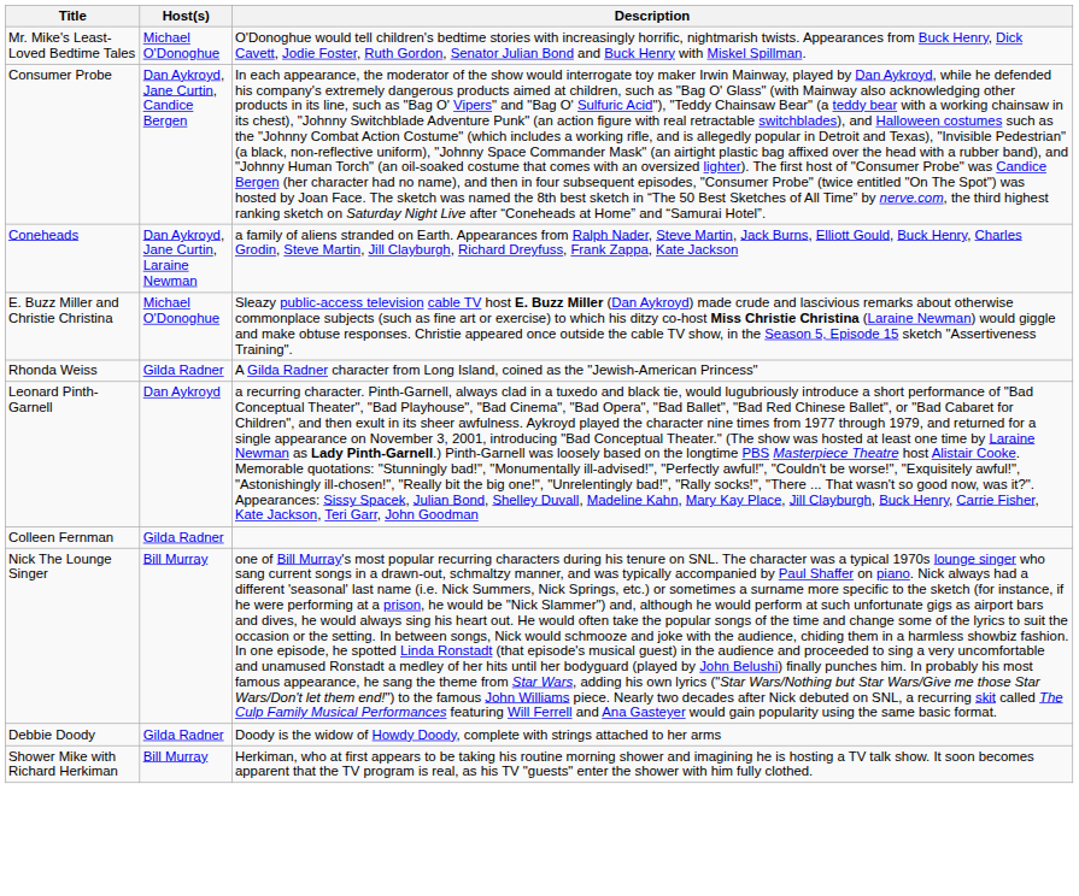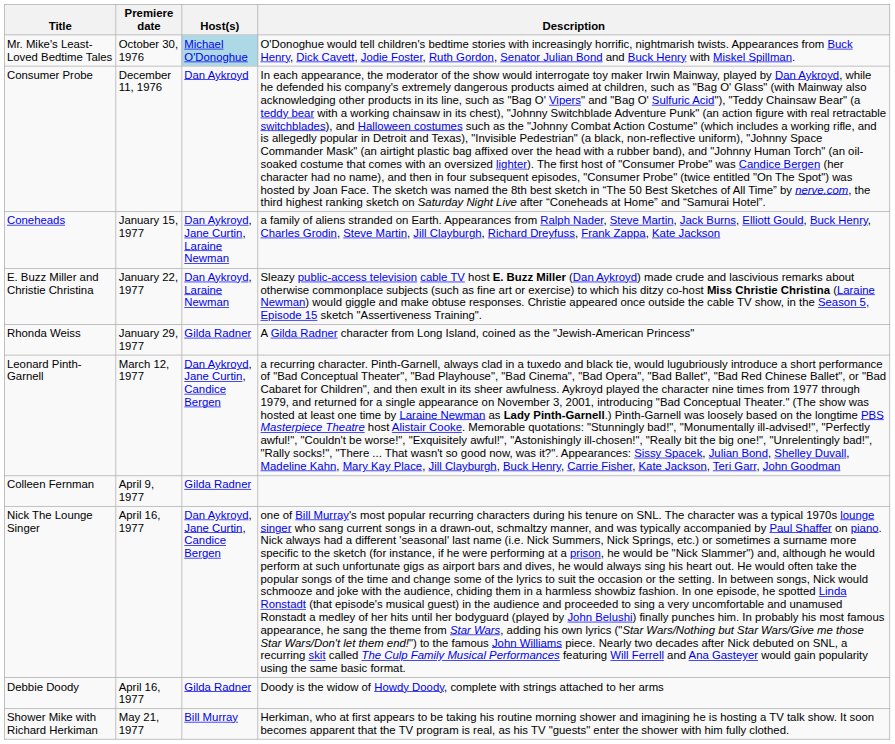 <table class="wikitable">
 <tr>
 <th style="vertical-align:bottom; width:150px;">Title</th>
+<th style="vertical-align:bottom; width:85px;" class="unsortable">Premiere date</th>
 <th style="vertical-align:bottom; width:100px;">Host(s)</th>
 <th style="vertical-align:bottom;" class="unsortable">Description</th>
 </tr>
 <tr style="vertical-align:top;">
 <td>Mr. Mike's Least-Loved Bedtime Tales</td>
-<td><a href='#'>Michael O'Donoghue</a></td>
+<td>October 30, 1976</td>
+<td style="background: lightblue;"><a href='#'>Michael O'Donoghue</a></td>
 <td>O'Donoghue would tell children's bedtime stories with increasingly horrific, nightmarish twists. Appearances from <a href='#'>Buck Henry</a>, <a href='#'>Dick Cavett</a>, <a href='#'>Jodie Foster</a>, <a href='#'>Ruth Gordon</a>, <a href='#'>Senator Julian Bond</a> and <a href='#'>Buck Henry</a> with <a href='#'>Miskel Spillman</a>.</td>
 </tr>
 <tr style="vertical-align:top;">
 <td>Consumer Probe</td>
-<td><a href='#'>Dan Aykroyd</a>, <a href='#'>Jane Curtin</a>, <a href='#'>Candice Bergen</a></td>
+<td>December 11, 1976</td>
+<td><a href='#'>Dan Aykroyd</a></td>
 <td>In each appearance, the moderator of the show would interrogate toy maker Irwin Mainway, played by <a href='#'>Dan Aykroyd</a>, while he defended his company's extremely dangerous products aimed at children, such as "Bag O' Glass" (with Mainway also acknowledging other products in its line, such as "Bag O' <a href='#'>Vipers</a>" and "Bag O' <a href='#'>Sulfuric Acid</a>"), "Teddy Chainsaw Bear" (a <a href='#'>teddy bear</a> with a working chainsaw in its chest), "Johnny Switchblade Adventure Punk" (an action figure with real retractable <a href='#'>switchblades</a>), and <a href='#'>Halloween costumes</a> such as the "Johnny Combat Action Costume" (which includes a working rifle, and is allegedly popular in Detroit and Texas), "Invisible Pedestrian" (a black, non-reflective uniform), "Johnny Space Commander Mask" (an airtight plastic bag affixed over the head with a rubber band), and "Johnny Human Torch" (an oil-soaked costume that comes with an oversized <a href='#'>lighter</a>). The first host of "Consumer Probe" was <a href='#'>Candice Bergen</a> (her character had no name), and then in four subsequent episodes, "Consumer Probe" (twice entitled "On The Spot") was hosted by Joan Face. The sketch was named the 8th best sketch in “The 50 Best Sketches of All Time” by <em><a href='#'>nerve.com</a></em>, the third highest ranking sketch on <em>Saturday Night Live</em> after “Coneheads at Home” and “Samurai Hotel”.</td>
 </tr>
 <tr style="vertical-align:top;">
 <td><a href='#'>Coneheads</a></td>
+<td>January 15, 1977</td>
 <td><a href='#'>Dan Aykroyd</a>, <a href='#'>Jane Curtin</a>, <a href='#'>Laraine Newman</a></td>
 <td>a family of aliens stranded on Earth. Appearances from <a href='#'>Ralph Nader</a>, <a href='#'>Steve Martin</a>, <a href='#'>Jack Burns</a>, <a href='#'>Elliott Gould</a>, <a href='#'>Buck Henry</a>, <a href='#'>Charles Grodin</a>, <a href='#'>Steve Martin</a>, <a href='#'>Jill Clayburgh</a>, <a href='#'>Richard Dreyfuss</a>, <a href='#'>Frank Zappa</a>, <a href='#'>Kate Jackson</a></td>
 </tr>
 <tr style="vertical-align:top;">
 <td>E. Buzz Miller and Christie Christina</td>
-<td><a href='#'>Michael O'Donoghue</a></td>
+<td>January 22, 1977</td>
+<td><a href='#'>Dan Aykroyd</a>, <a href='#'>Laraine Newman</a></td>
 <td>Sleazy <a href='#'>public-access television</a> <a href='#'>cable TV</a> host <strong>E. Buzz Miller</strong> (<a href='#'>Dan Aykroyd</a>) made crude and lascivious remarks about otherwise commonplace subjects (such as fine art or exercise) to which his ditzy co-host <strong>Miss Christie Christina</strong> (<a href='#'>Laraine Newman</a>) would giggle and make obtuse responses. Christie appeared once outside the cable TV show, in the <a href='#'>Season 5, Episode 15</a> sketch "Assertiveness Training".</td>
 </tr>
 <tr style="vertical-align:top;">
 <td>Rhonda Weiss</td>
+<td>January 29, 1977</td>
 <td><a href='#'>Gilda Radner</a></td>
 <td>A <a href='#'>Gilda Radner</a> character from Long Island, coined as the "Jewish-American Princess"</td>
 </tr>
 <tr style="vertical-align:top;">
 <td>Leonard Pinth-Garnell</td>
-<td><a href='#'>Dan Aykroyd</a></td>
+<td>March 12, 1977</td>
+<td><a href='#'>Dan Aykroyd</a>, <a href='#'>Jane Curtin</a>, <a href='#'>Candice Bergen</a></td>
 <td>a recurring character. Pinth-Garnell, always clad in a tuxedo and black tie, would lugubriously introduce a short performance of "Bad Conceptual Theater", "Bad Playhouse", "Bad Cinema", "Bad Opera", "Bad Ballet", "Bad Red Chinese Ballet", or "Bad Cabaret for Children", and then exult in its sheer awfulness. Aykroyd played the character nine times from 1977 through 1979, and returned for a single appearance on November 3, 2001, introducing "Bad Conceptual Theater." (The show was hosted at least one time by <a href='#'>Laraine Newman</a> as <strong>Lady Pinth-Garnell</strong>.) Pinth-Garnell was loosely based on the longtime <a href='#'>PBS</a> <em><a href='#'>Masterpiece Theatre</a></em> host <a href='#'>Alistair Cooke</a>. Memorable quotations: "Stunningly bad!", "Monumentally ill-advised!", "Perfectly awful!", "Couldn't be worse!", "Exquisitely awful!", "Astonishingly ill-chosen!", "Really bit the big one!", "Unrelentingly bad!", "Rally socks!", "There ... That wasn't so good now, was it?". Appearances: <a href='#'>Sissy Spacek</a>, <a href='#'>Julian Bond</a>, <a href='#'>Shelley Duvall</a>, <a href='#'>Madeline Kahn</a>, <a href='#'>Mary Kay Place</a>, <a href='#'>Jill Clayburgh</a>, <a href='#'>Buck Henry</a>, <a href='#'>Carrie Fisher</a>,  <a href='#'>Kate Jackson</a>, <a href='#'>Teri Garr</a>, <a href='#'>John Goodman</a></td>
 </tr>
 <tr style="vertical-align:top;">
 <td>Colleen Fernman</td>
+<td>April 9, 1977</td>
 <td><a href='#'>Gilda Radner</a></td>
 <td></td>
 </tr>
 <tr style="vertical-align:top;">
 <td>Nick The Lounge Singer</td>
-<td><a href='#'>Bill Murray</a></td>
+<td>April 16, 1977</td>
+<td><a href='#'>Dan Aykroyd</a>, <a href='#'>Jane Curtin</a>, <a href='#'>Candice Bergen</a></td>
 <td>one of <a href='#'>Bill Murray</a>'s most popular recurring characters during his tenure on SNL. The character was a typical 1970s <a href='#'>lounge singer</a> who sang current songs in a drawn-out, schmaltzy manner, and was typically accompanied by <a href='#'>Paul Shaffer</a> on <a href='#'>piano</a>. Nick always had a different 'seasonal' last name (i.e. Nick Summers, Nick Springs, etc.) or sometimes a surname more specific to the sketch (for instance, if he were performing at a <a href='#'>prison</a>, he would be "Nick Slammer") and, although he would perform at such unfortunate gigs as airport bars and dives, he would always sing his heart out. He would often take the popular songs of the time and change some of the lyrics to suit the occasion or the setting. In between songs, Nick would schmooze and joke with the audience, chiding them in a harmless showbiz fashion. In one episode, he spotted <a href='#'>Linda Ronstadt</a> (that episode's musical guest) in the audience and proceeded to sing a very uncomfortable and unamused Ronstadt a medley of her hits until her bodyguard (played by <a href='#'>John Belushi</a>) finally punches him. In probably his most famous appearance, he sang the theme from <em><a href='#'>Star Wars</a></em>, adding his own lyrics ("<em>Star Wars/Nothing but Star Wars/Give me those Star Wars/Don't let them end!</em>") to the famous <a href='#'>John Williams</a> piece. Nearly two decades after Nick debuted on SNL, a recurring <a href='#'>skit</a> called <em><a href='#'>The Culp Family Musical Performances</a></em> featuring <a href='#'>Will Ferrell</a> and <a href='#'>Ana Gasteyer</a> would gain popularity using the same basic format.</td>
 </tr>
 <tr style="vertical-align:top;">
 <td>Debbie Doody</td>
+<td>April 16, 1977</td>
 <td><a href='#'>Gilda Radner</a></td>
 <td>Doody is the widow of <a href='#'>Howdy Doody</a>, complete with strings attached to her arms</td>
 </tr>
 <tr style="vertical-align:top;">
 <td>Shower Mike with Richard Herkiman</td>
+<td>May 21, 1977</td>
 <td><a href='#'>Bill Murray</a></td>
 <td>Herkiman, who at first appears to be taking his routine morning shower and imagining he is hosting a TV talk show. It soon becomes apparent that the TV program is real, as his TV "guests" enter the shower with him fully clothed.</td>
 </tr>
 </table>
